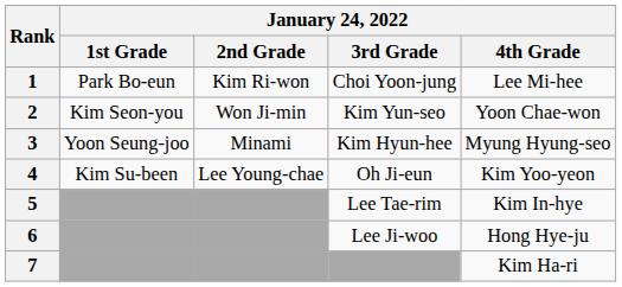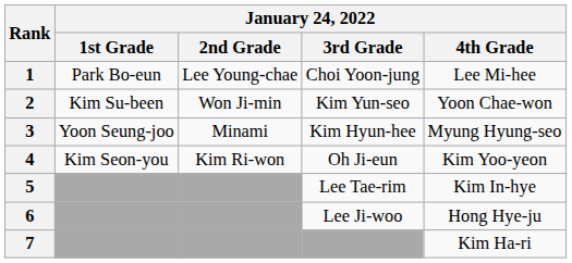 <table class="wikitable sortable" style="text-align:center">
 <tr>
 <th rowspan="2">Rank</th>
 <th colspan="4">January 24, 2022</th>
 </tr>
 <tr>
 <th>1st Grade</th>
 <th>2nd Grade</th>
 <th>3rd Grade</th>
 <th>4th Grade</th>
 </tr>
 <tr>
 <th>1</th>
 <td>Park Bo-eun</td>
-<td>Kim Ri-won</td>
+<td>Lee Young-chae</td>
 <td>Choi Yoon-jung</td>
 <td>Lee Mi-hee</td>
 </tr>
 <tr>
 <th>2</th>
-<td>Kim Seon-you</td>
+<td>Kim Su-been</td>
 <td>Won Ji-min</td>
 <td>Kim Yun-seo</td>
 <td>Yoon Chae-won</td>
 </tr>
 <tr>
 <th>3</th>
 <td>Yoon Seung-joo</td>
 <td>Minami</td>
 <td>Kim Hyun-hee</td>
 <td>Myung Hyung-seo</td>
 </tr>
 <tr>
 <th>4</th>
-<td>Kim Su-been</td>
-<td>Lee Young-chae</td>
+<td>Kim Seon-you</td>
+<td>Kim Ri-won</td>
 <td>Oh Ji-eun</td>
 <td>Kim Yoo-yeon</td>
 </tr>
 <tr>
 <th>5</th>
 <td style="background:darkgray;"></td>
 <td style="background:darkgray;"></td>
 <td>Lee Tae-rim</td>
 <td>Kim In-hye</td>
 </tr>
 <tr>
 <th>6</th>
 <td style="background:darkgray;"></td>
 <td style="background:darkgray;"></td>
 <td>Lee Ji-woo</td>
 <td>Hong Hye-ju</td>
 </tr>
 <tr>
 <th>7</th>
 <td style="background:darkgray;"></td>
 <td style="background:darkgray;"></td>
 <td style="background:darkgray;"></td>
 <td>Kim Ha-ri</td>
 </tr>
 </table>
